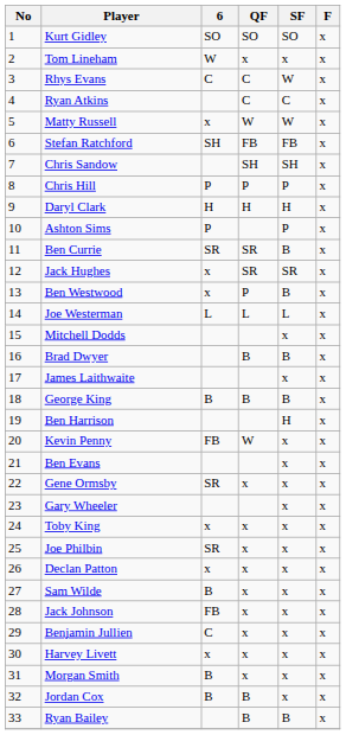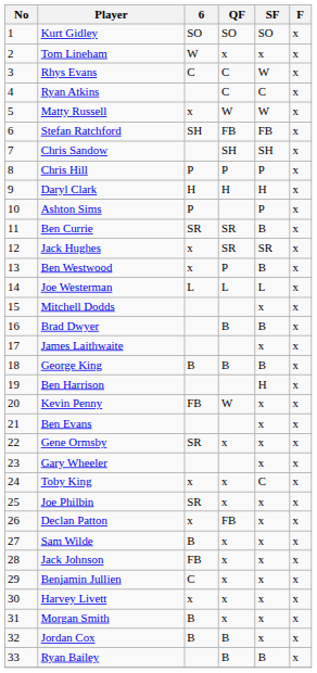 <table class="wikitable" style="font-size:85%;" width="40%">
 <tr>
 <th>No</th>
 <th>Player</th>
 <th>6</th>
 <th>QF</th>
 <th>SF</th>
 <th>F</th>
 </tr>
 <tr>
 <td>1</td>
 <td><a href='#'>Kurt Gidley</a></td>
 <td>SO</td>
 <td>SO</td>
 <td>SO</td>
 <td>x</td>
 </tr>
 <tr>
 <td>2</td>
 <td><a href='#'>Tom Lineham</a></td>
 <td>W</td>
 <td>x</td>
 <td>x</td>
 <td>x</td>
 </tr>
 <tr>
 <td>3</td>
 <td><a href='#'>Rhys Evans</a></td>
 <td>C</td>
 <td>C</td>
 <td>W</td>
 <td>x</td>
 </tr>
 <tr>
 <td>4</td>
 <td><a href='#'>Ryan Atkins</a></td>
 <td></td>
 <td>C</td>
 <td>C</td>
 <td>x</td>
 </tr>
 <tr>
 <td>5</td>
 <td><a href='#'>Matty Russell</a></td>
 <td>x</td>
 <td>W</td>
 <td>W</td>
 <td>x</td>
 </tr>
 <tr>
 <td>6</td>
 <td><a href='#'>Stefan Ratchford</a></td>
 <td>SH</td>
 <td>FB</td>
 <td>FB</td>
 <td>x</td>
 </tr>
 <tr>
 <td>7</td>
 <td><a href='#'>Chris Sandow</a></td>
 <td></td>
 <td>SH</td>
 <td>SH</td>
 <td>x</td>
 </tr>
 <tr>
 <td>8</td>
 <td><a href='#'>Chris Hill</a></td>
 <td>P</td>
 <td>P</td>
 <td>P</td>
 <td>x</td>
 </tr>
 <tr>
 <td>9</td>
 <td><a href='#'>Daryl Clark</a></td>
 <td>H</td>
 <td>H</td>
 <td>H</td>
 <td>x</td>
 </tr>
 <tr>
 <td>10</td>
 <td><a href='#'>Ashton Sims</a></td>
 <td>P</td>
 <td></td>
 <td>P</td>
 <td>x</td>
 </tr>
 <tr>
 <td>11</td>
 <td><a href='#'>Ben Currie</a></td>
 <td>SR</td>
 <td>SR</td>
 <td>B</td>
 <td>x</td>
 </tr>
 <tr>
 <td>12</td>
 <td><a href='#'>Jack Hughes</a></td>
 <td>x</td>
 <td>SR</td>
 <td>SR</td>
 <td>x</td>
 </tr>
 <tr>
 <td>13</td>
 <td><a href='#'>Ben Westwood</a></td>
 <td>x</td>
 <td>P</td>
 <td>B</td>
 <td>x</td>
 </tr>
 <tr>
 <td>14</td>
 <td><a href='#'>Joe Westerman</a></td>
 <td>L</td>
 <td>L</td>
 <td>L</td>
 <td>x</td>
 </tr>
 <tr>
 <td>15</td>
 <td><a href='#'>Mitchell Dodds</a></td>
 <td></td>
 <td></td>
 <td>x</td>
 <td>x</td>
 </tr>
 <tr>
 <td>16</td>
 <td><a href='#'>Brad Dwyer</a></td>
 <td></td>
 <td>B</td>
 <td>B</td>
 <td>x</td>
 </tr>
 <tr>
 <td>17</td>
 <td><a href='#'>James Laithwaite</a></td>
 <td></td>
 <td></td>
 <td>x</td>
 <td>x</td>
 </tr>
 <tr>
 <td>18</td>
 <td><a href='#'>George King</a></td>
 <td>B</td>
 <td>B</td>
 <td>B</td>
 <td>x</td>
 </tr>
 <tr>
 <td>19</td>
 <td><a href='#'>Ben Harrison</a></td>
 <td></td>
 <td></td>
 <td>H</td>
 <td>x</td>
 </tr>
 <tr>
 <td>20</td>
 <td><a href='#'>Kevin Penny</a></td>
 <td>FB</td>
 <td>W</td>
 <td>x</td>
 <td>x</td>
 </tr>
 <tr>
 <td>21</td>
 <td><a href='#'>Ben Evans</a></td>
 <td></td>
 <td></td>
 <td>x</td>
 <td>x</td>
 </tr>
 <tr>
 <td>22</td>
 <td><a href='#'>Gene Ormsby</a></td>
 <td>SR</td>
 <td>x</td>
 <td>x</td>
 <td>x</td>
 </tr>
 <tr>
 <td>23</td>
 <td><a href='#'>Gary Wheeler</a></td>
 <td></td>
 <td></td>
 <td>x</td>
 <td>x</td>
 </tr>
 <tr>
 <td>24</td>
 <td><a href='#'>Toby King</a></td>
 <td>x</td>
 <td>x</td>
-<td>x</td>
+<td>C</td>
 <td>x</td>
 </tr>
 <tr>
 <td>25</td>
 <td><a href='#'>Joe Philbin</a></td>
 <td>SR</td>
 <td>x</td>
 <td>x</td>
 <td>x</td>
 </tr>
 <tr>
 <td>26</td>
 <td><a href='#'>Declan Patton</a></td>
 <td>x</td>
-<td>x</td>
+<td>FB</td>
 <td>x</td>
 <td>x</td>
 </tr>
 <tr>
 <td>27</td>
 <td><a href='#'>Sam Wilde</a></td>
 <td>B</td>
 <td>x</td>
 <td>x</td>
 <td>x</td>
 </tr>
 <tr>
 <td>28</td>
 <td><a href='#'>Jack Johnson</a></td>
 <td>FB</td>
 <td>x</td>
 <td>x</td>
 <td>x</td>
 </tr>
 <tr>
 <td>29</td>
 <td><a href='#'>Benjamin Jullien</a></td>
 <td>C</td>
 <td>x</td>
 <td>x</td>
 <td>x</td>
 </tr>
 <tr>
 <td>30</td>
 <td><a href='#'>Harvey Livett</a></td>
 <td>x</td>
 <td>x</td>
 <td>x</td>
 <td>x</td>
 </tr>
 <tr>
 <td>31</td>
 <td><a href='#'>Morgan Smith</a></td>
 <td>B</td>
 <td>x</td>
 <td>x</td>
 <td>x</td>
 </tr>
 <tr>
 <td>32</td>
 <td><a href='#'>Jordan Cox</a></td>
 <td>B</td>
 <td>B</td>
 <td>x</td>
 <td>x</td>
 </tr>
 <tr>
 <td>33</td>
 <td><a href='#'>Ryan Bailey</a></td>
 <td></td>
 <td>B</td>
 <td>B</td>
 <td>x</td>
 </tr>
 <tr>
 </tr>
 </table>
